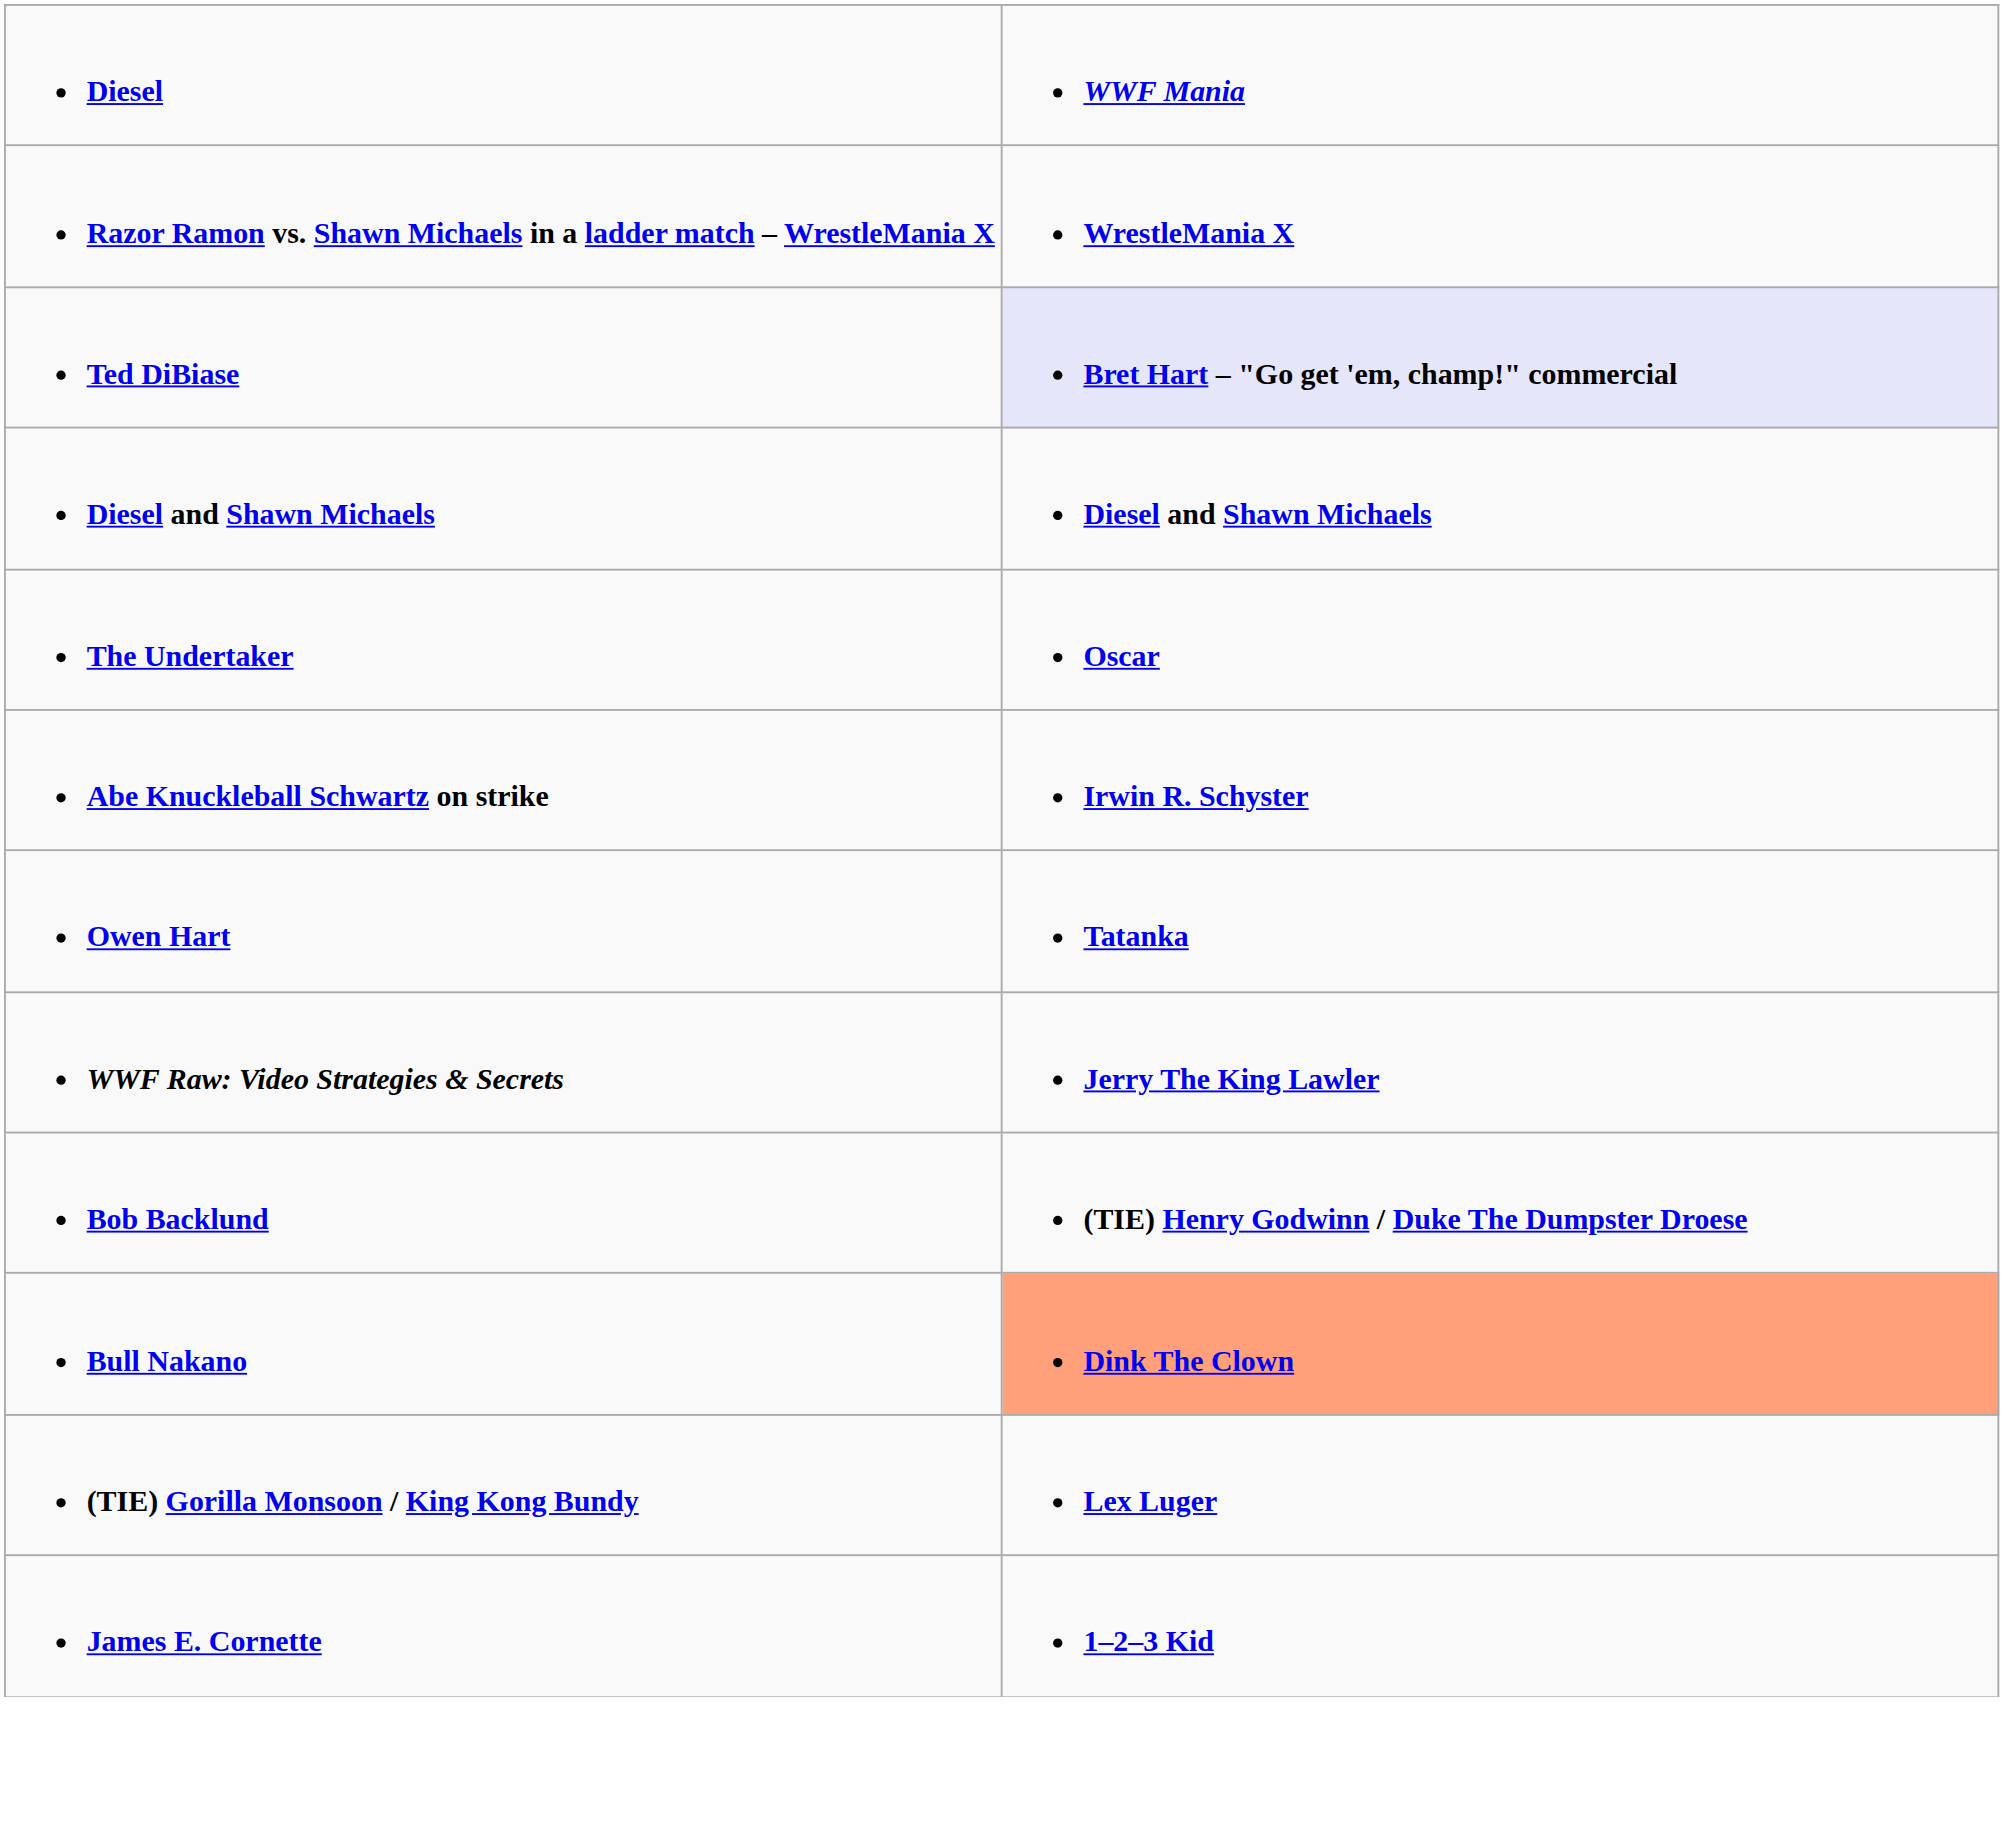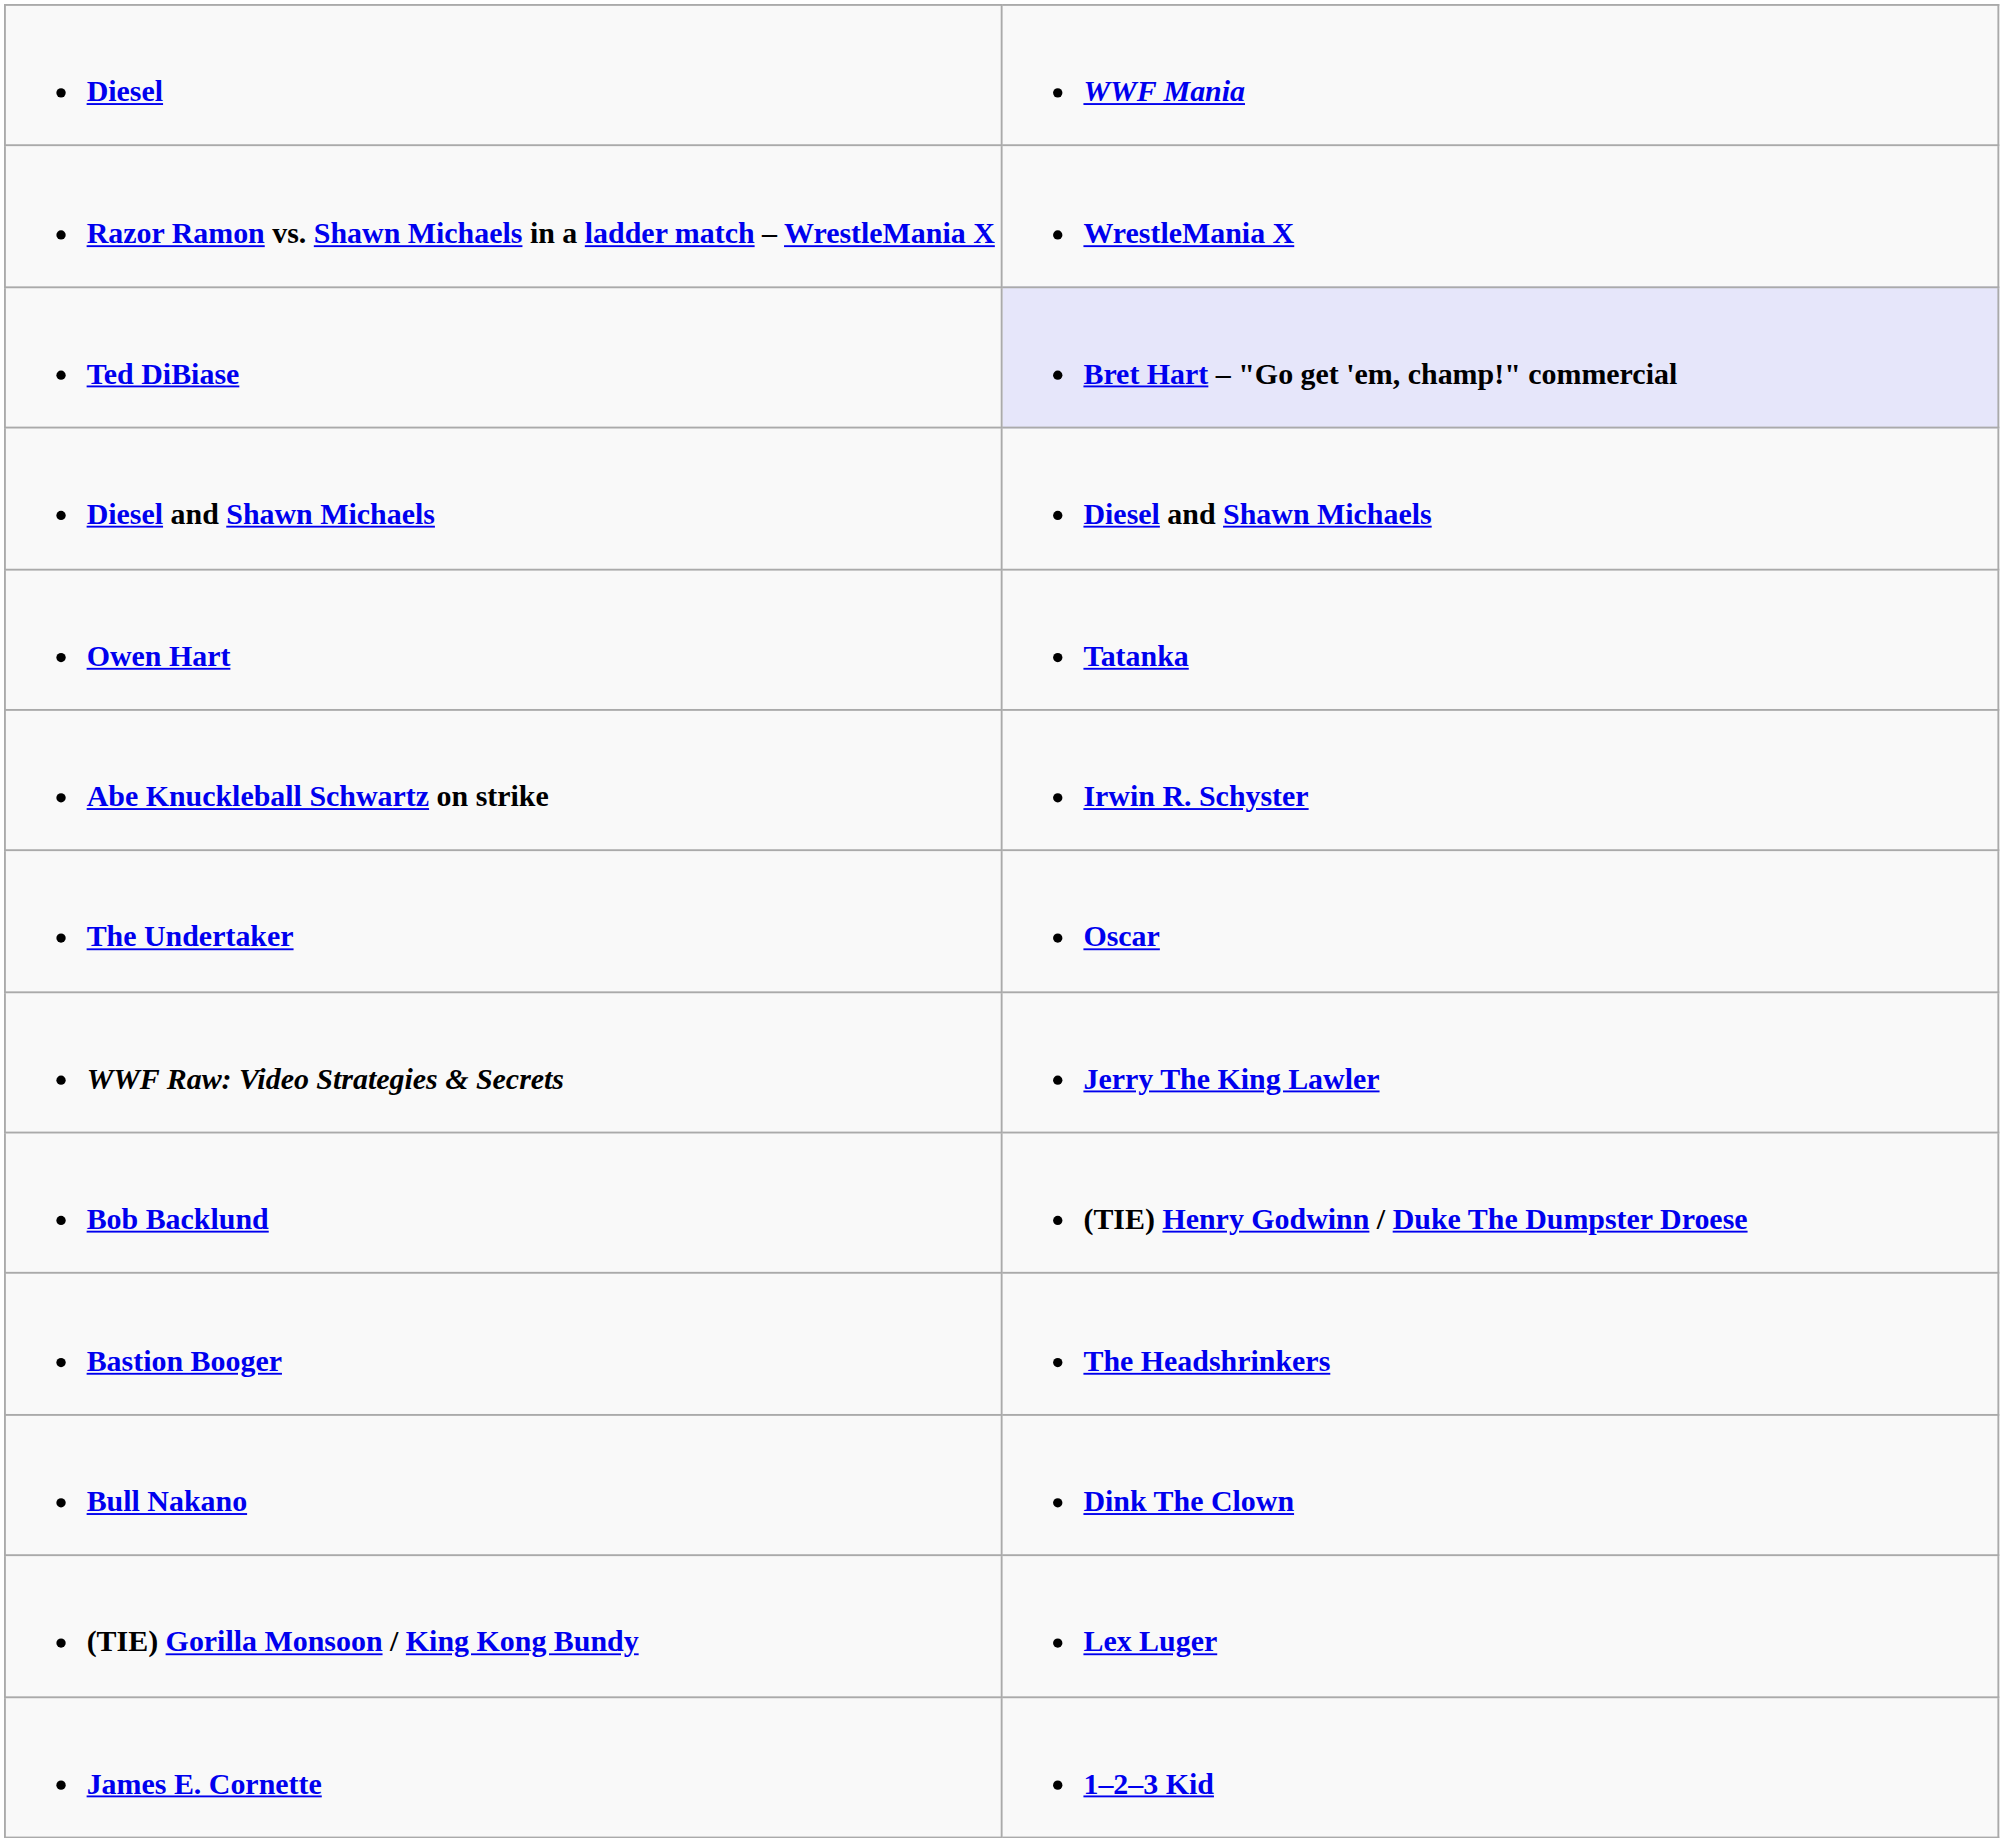 <table class="wikitable">
 <tr>
 <td style="vertical-align:top;" width="50%"><br><ul><li><strong><a href='#'>Diesel</a></strong></li></ul></td>
 <td style="vertical-align:top;" width="50%"><br><ul><li><strong><em><a href='#'>WWF Mania</a></em></strong></li></ul></td>
 </tr>
 <tr>
 <td style="vertical-align:top;" width="50%"><br><ul><li><strong><a href='#'>Razor Ramon</a> vs. <a href='#'>Shawn Michaels</a> in a <a href='#'>ladder match</a> – <a href='#'>WrestleMania X</a></strong></li></ul></td>
 <td style="vertical-align:top;" width="50%"><br><ul><li><strong><a href='#'>WrestleMania X</a></strong></li></ul></td>
 </tr>
 <tr>
 <td style="vertical-align:top;" width="50%"><br><ul><li><strong><a href='#'>Ted DiBiase</a></strong></li></ul></td>
 <td style="background: lavender; vertical-align:top;" width="50%"><br><ul><li><strong><a href='#'>Bret Hart</a> – "Go get 'em, champ!" commercial</strong></li></ul></td>
 </tr>
 <tr>
 <td style="vertical-align:top;" width="50%"><br><ul><li><strong><a href='#'>Diesel</a> and <a href='#'>Shawn Michaels</a></strong></li></ul></td>
 <td style="vertical-align:top;" width="50%"><br><ul><li><strong><a href='#'>Diesel</a> and <a href='#'>Shawn Michaels</a></strong></li></ul></td>
 </tr>
 <tr>
-<td style="vertical-align:top;" width="50%"><br><ul><li><strong><a href='#'>The Undertaker</a></strong></li></ul></td>
-<td style="vertical-align:top;" width="50%"><br><ul><li><strong><a href='#'>Oscar</a></strong></li></ul></td>
+<td style="vertical-align:top;" width="50%"><br><ul><li><strong><a href='#'>Owen Hart</a></strong></li></ul></td>
+<td style="vertical-align:top;" width="50%"><br><ul><li><strong><a href='#'>Tatanka</a></strong></li></ul></td>
 </tr>
 <tr>
 <td style="vertical-align:top;" width="50%"><br><ul><li><strong><a href='#'>Abe Knuckleball Schwartz</a> on strike</strong></li></ul></td>
 <td style="vertical-align:top;" width="50%"><br><ul><li><strong><a href='#'>Irwin R. Schyster</a></strong></li></ul></td>
 </tr>
 <tr>
-<td style="vertical-align:top;" width="50%"><br><ul><li><strong><a href='#'>Owen Hart</a></strong></li></ul></td>
-<td style="vertical-align:top;" width="50%"><br><ul><li><strong><a href='#'>Tatanka</a></strong></li></ul></td>
+<td style="vertical-align:top;" width="50%"><br><ul><li><strong><a href='#'>The Undertaker</a></strong></li></ul></td>
+<td style="vertical-align:top;" width="50%"><br><ul><li><strong><a href='#'>Oscar</a></strong></li></ul></td>
 </tr>
 <tr>
 <td style="vertical-align:top;" width="50%"><br><ul><li><strong><em>WWF Raw: Video Strategies & Secrets</em></strong></li></ul></td>
 <td style="vertical-align:top;" width="50%"><br><ul><li><strong><a href='#'>Jerry The King Lawler</a></strong></li></ul></td>
 </tr>
 <tr>
 <td style="vertical-align:top;" width="50%"><br><ul><li><strong><a href='#'>Bob Backlund</a></strong></li></ul></td>
 <td style="vertical-align:top;" width="50%"><br><ul><li><strong>(TIE) <a href='#'>Henry Godwinn</a> / <a href='#'>Duke The Dumpster Droese</a></strong></li></ul></td>
 </tr>
 <tr>
+<td style="vertical-align:top;" width="50%"><br><ul><li><strong><a href='#'>Bastion Booger</a></strong></li></ul></td>
+<td style="vertical-align:top;" width="50%"><br><ul><li><strong><a href='#'>The Headshrinkers</a></strong></li></ul></td>
+</tr>
+<tr>
 <td style="vertical-align:top;" width="50%"><br><ul><li><strong><a href='#'>Bull Nakano</a></strong></li></ul></td>
-<td style="background: lightsalmon; vertical-align:top;" width="50%"><br><ul><li><strong><a href='#'>Dink The Clown</a></strong></li></ul></td>
+<td style="vertical-align:top;" width="50%"><br><ul><li><strong><a href='#'>Dink The Clown</a></strong></li></ul></td>
 </tr>
 <tr>
 <td style="vertical-align:top;" width="50%"><br><ul><li><strong>(TIE) <a href='#'>Gorilla Monsoon</a> / <a href='#'>King Kong Bundy</a></strong></li></ul></td>
 <td style="vertical-align:top;" width="50%"><br><ul><li><strong><a href='#'>Lex Luger</a></strong></li></ul></td>
 </tr>
 <tr>
 <td style="vertical-align:top;" width="50%"><br><ul><li><strong><a href='#'>James E. Cornette</a></strong></li></ul></td>
 <td style="vertical-align:top;" width="50%"><br><ul><li><strong><a href='#'>1–2–3 Kid</a></strong></li></ul></td>
 </tr>
 </table>
